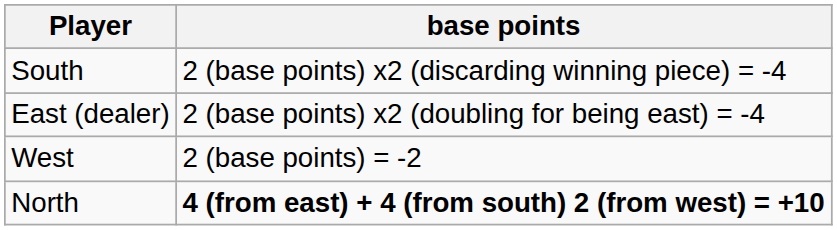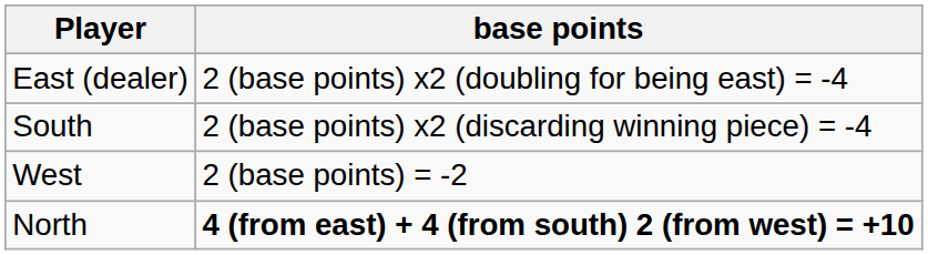 <table class="wikitable">
 <tr>
 <th>Player</th>
 <th>base points</th>
 </tr>
 <tr>
+<td>East (dealer)</td>
+<td>2 (base points) x2 (doubling for being east) = -4</td>
+</tr>
+<tr>
 <td>South</td>
 <td>2 (base points) x2 (discarding winning piece) = -4</td>
-</tr>
-<tr>
-<td>East (dealer)</td>
-<td>2 (base points) x2 (doubling for being east) = -4</td>
 </tr>
 <tr>
 <td>West</td>
 <td>2 (base points) = -2</td>
 </tr>
 <tr>
 <td>North</td>
 <td><strong>4 (from east) + 4 (from south) 2 (from west) = +10</strong></td>
 </tr>
 </table>
